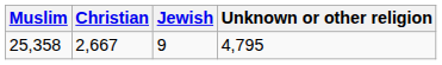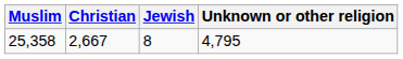 <table class="wikitable">
 <tr>
 <th><a href='#'>Muslim</a></th>
 <th><a href='#'>Christian</a></th>
 <th><a href='#'>Jewish</a></th>
 <th>Unknown or other religion</th>
 </tr>
 <tr>
 <td>25,358</td>
 <td>2,667</td>
-<td>9</td>
+<td>8</td>
 <td>4,795</td>
 </tr>
 </table>
